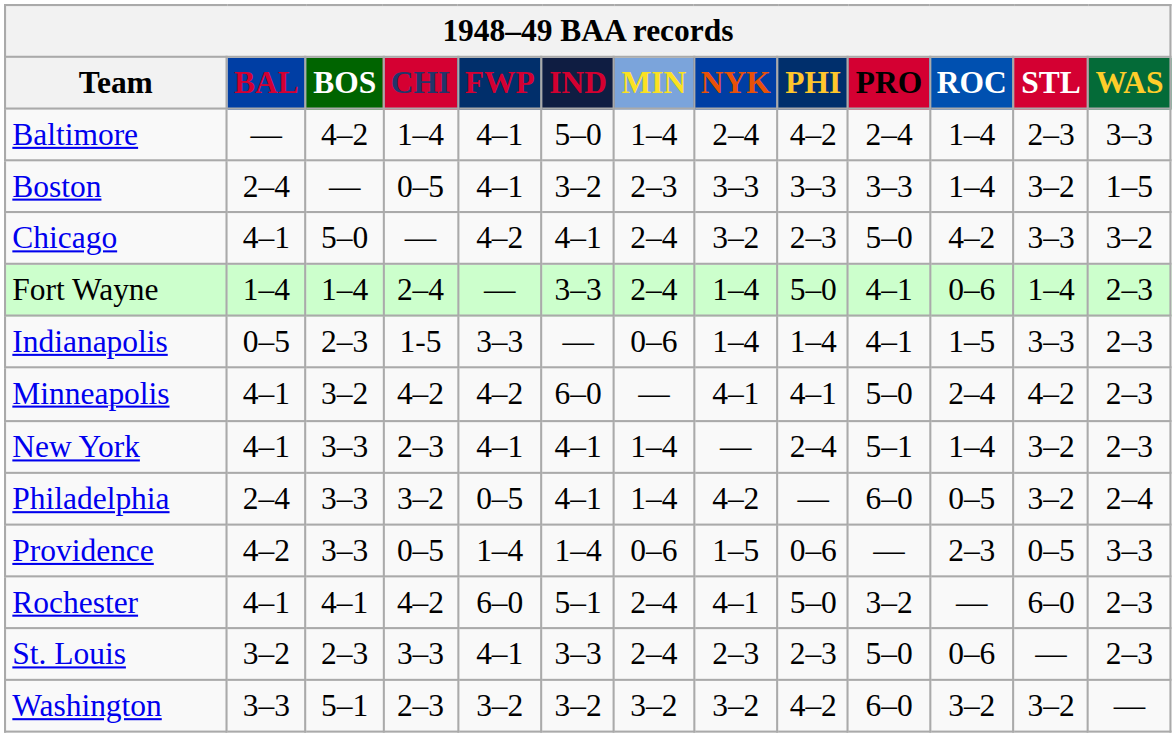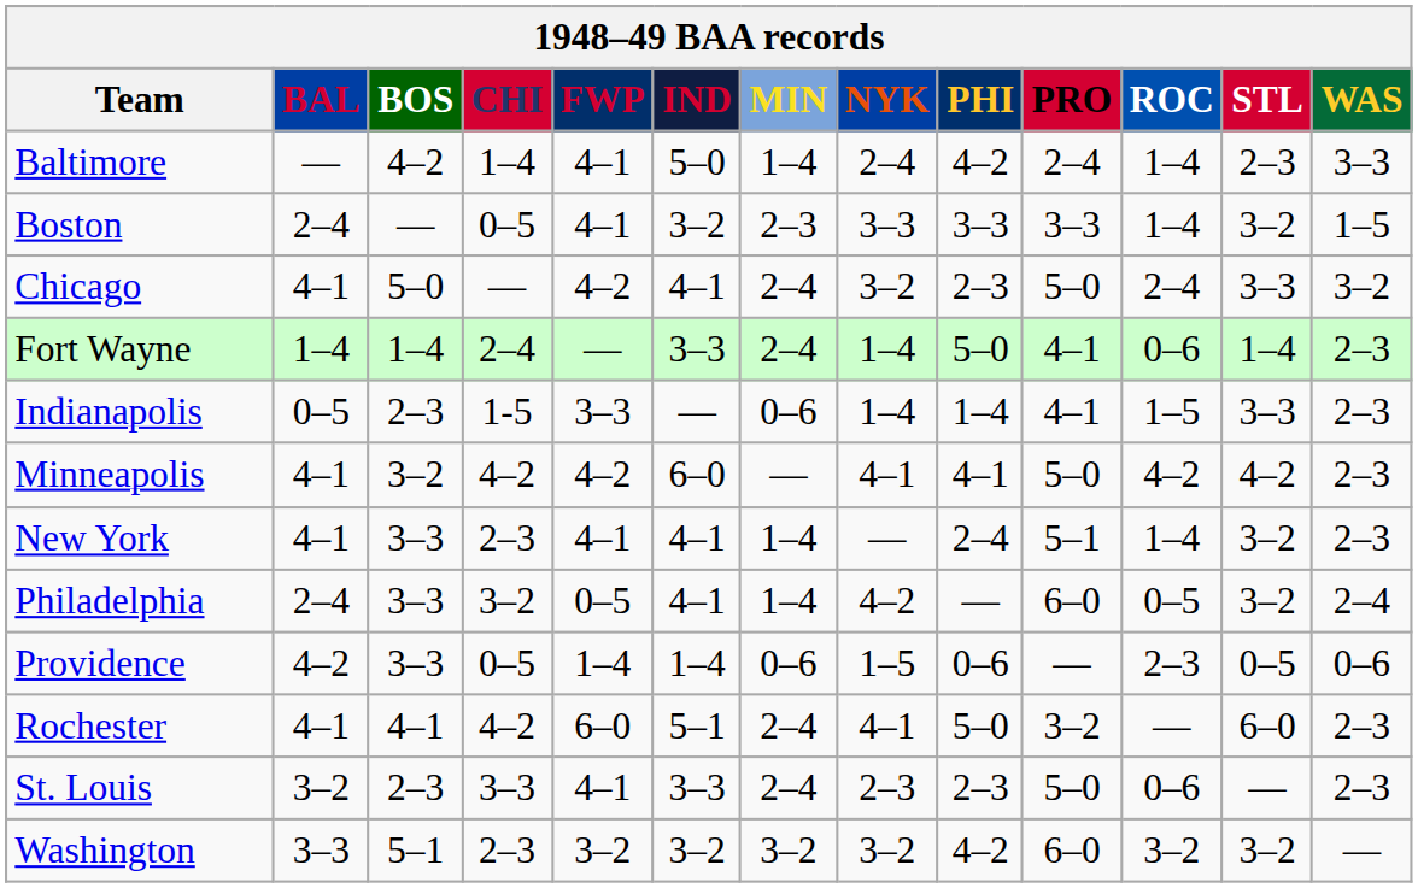 <table class="wikitable" style="font-size:95%; text-align:center;">
 <tr>
 <th colspan=14>1948–49 BAA records</th>
 </tr>
 <tr>
 <th width=100>Team</th>
 <th style="background:#003EA4;color:#D30032;width=35">BAL</th>
 <th style="background:#006400;color:#FFFFFF;width=35">BOS</th>
 <th style="background:#D50032;color:#22356A;width=35">CHI</th>
 <th style="background:#012F6B;color:#D40032;width=35">FWP</th>
 <th style="background:#0F1D42;color:#D40030;width=35">IND</th>
 <th style="background:#7BA4DB;color:#FBE122;width=35">MIN</th>
 <th style="background:#003EA4;color:#E85109;width=35">NYK</th>
 <th style="background:#002F6C;color:#FFC72C;width=35">PHI</th>
 <th style="background:#D40032;color:#000000;width=35">PRO</th>
 <th style="background:#0050B0;color:#FFFFFF;width=35">ROC</th>
 <th style="background:#D40032;color:#FFFFFF;width=35">STL</th>
 <th style="background:#046B38;color:#FECD2A;width=35">WAS</th>
 </tr>
 <tr>
 <td style="text-align:left;"><a href='#'>Baltimore</a></td>
 <td>—</td>
 <td>4–2</td>
 <td>1–4</td>
 <td>4–1</td>
 <td>5–0</td>
 <td>1–4</td>
 <td>2–4</td>
 <td>4–2</td>
 <td>2–4</td>
 <td>1–4</td>
 <td>2–3</td>
 <td>3–3</td>
 </tr>
 <tr>
 <td style="text-align:left;"><a href='#'>Boston</a></td>
 <td>2–4</td>
 <td>—</td>
 <td>0–5</td>
 <td>4–1</td>
 <td>3–2</td>
 <td>2–3</td>
 <td>3–3</td>
 <td>3–3</td>
 <td>3–3</td>
 <td>1–4</td>
 <td>3–2</td>
 <td>1–5</td>
 </tr>
 <tr>
 <td style="text-align:left;"><a href='#'>Chicago</a></td>
 <td>4–1</td>
 <td>5–0</td>
 <td>—</td>
 <td>4–2</td>
 <td>4–1</td>
 <td>2–4</td>
 <td>3–2</td>
 <td>2–3</td>
 <td>5–0</td>
-<td>4–2</td>
+<td>2–4</td>
 <td>3–3</td>
 <td>3–2</td>
 </tr>
 <tr style="background-color:#CCFFCC">
 <td style="text-align:left;">Fort Wayne</td>
 <td>1–4</td>
 <td>1–4</td>
 <td>2–4</td>
 <td>—</td>
 <td>3–3</td>
 <td>2–4</td>
 <td>1–4</td>
 <td>5–0</td>
 <td>4–1</td>
 <td>0–6</td>
 <td>1–4</td>
 <td>2–3</td>
 </tr>
 <tr>
 <td style="text-align:left;"><a href='#'>Indianapolis</a></td>
 <td>0–5</td>
 <td>2–3</td>
 <td>1-5</td>
 <td>3–3</td>
 <td>—</td>
 <td>0–6</td>
 <td>1–4</td>
 <td>1–4</td>
 <td>4–1</td>
 <td>1–5</td>
 <td>3–3</td>
 <td>2–3</td>
 </tr>
 <tr>
 <td style="text-align:left;"><a href='#'>Minneapolis</a></td>
 <td>4–1</td>
 <td>3–2</td>
 <td>4–2</td>
 <td>4–2</td>
 <td>6–0</td>
 <td>—</td>
 <td>4–1</td>
 <td>4–1</td>
 <td>5–0</td>
-<td>2–4</td>
+<td>4–2</td>
 <td>4–2</td>
 <td>2–3</td>
 </tr>
 <tr>
 <td style="text-align:left;"><a href='#'>New York</a></td>
 <td>4–1</td>
 <td>3–3</td>
 <td>2–3</td>
 <td>4–1</td>
 <td>4–1</td>
 <td>1–4</td>
 <td>—</td>
 <td>2–4</td>
 <td>5–1</td>
 <td>1–4</td>
 <td>3–2</td>
 <td>2–3</td>
 </tr>
 <tr>
 <td style="text-align:left;"><a href='#'>Philadelphia</a></td>
 <td>2–4</td>
 <td>3–3</td>
 <td>3–2</td>
 <td>0–5</td>
 <td>4–1</td>
 <td>1–4</td>
 <td>4–2</td>
 <td>—</td>
 <td>6–0</td>
 <td>0–5</td>
 <td>3–2</td>
 <td>2–4</td>
 </tr>
 <tr>
 <td style="text-align:left;"><a href='#'>Providence</a></td>
 <td>4–2</td>
 <td>3–3</td>
 <td>0–5</td>
 <td>1–4</td>
 <td>1–4</td>
 <td>0–6</td>
 <td>1–5</td>
 <td>0–6</td>
 <td>—</td>
 <td>2–3</td>
 <td>0–5</td>
-<td>3–3</td>
+<td>0–6</td>
 </tr>
 <tr>
 <td style="text-align:left;"><a href='#'>Rochester</a></td>
 <td>4–1</td>
 <td>4–1</td>
 <td>4–2</td>
 <td>6–0</td>
 <td>5–1</td>
 <td>2–4</td>
 <td>4–1</td>
 <td>5–0</td>
 <td>3–2</td>
 <td>—</td>
 <td>6–0</td>
 <td>2–3</td>
 </tr>
 <tr>
 <td style="text-align:left;"><a href='#'>St. Louis</a></td>
 <td>3–2</td>
 <td>2–3</td>
 <td>3–3</td>
 <td>4–1</td>
 <td>3–3</td>
 <td>2–4</td>
 <td>2–3</td>
 <td>2–3</td>
 <td>5–0</td>
 <td>0–6</td>
 <td>—</td>
 <td>2–3</td>
 </tr>
 <tr>
 <td style="text-align:left;"><a href='#'>Washington</a></td>
 <td>3–3</td>
 <td>5–1</td>
 <td>2–3</td>
 <td>3–2</td>
 <td>3–2</td>
 <td>3–2</td>
 <td>3–2</td>
 <td>4–2</td>
 <td>6–0</td>
 <td>3–2</td>
 <td>3–2</td>
 <td>—</td>
 </tr>
 </table>
